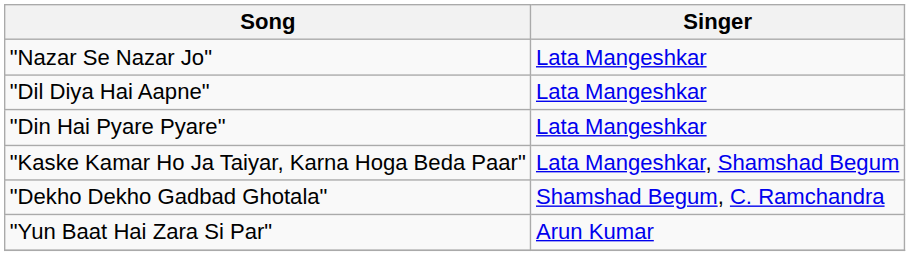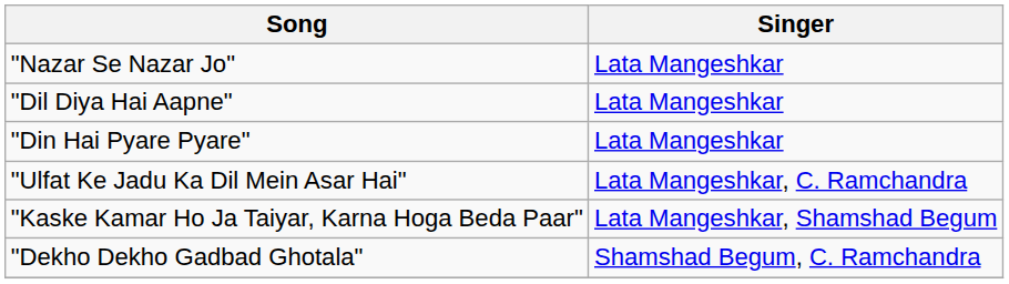 <table class="wikitable">
 <tr>
 <th>Song</th>
 <th>Singer</th>
 </tr>
 <tr>
 <td>"Nazar Se Nazar Jo"</td>
 <td><a href='#'>Lata Mangeshkar</a></td>
 </tr>
 <tr>
 <td>"Dil Diya Hai Aapne"</td>
 <td><a href='#'>Lata Mangeshkar</a></td>
 </tr>
 <tr>
 <td>"Din Hai Pyare Pyare"</td>
 <td><a href='#'>Lata Mangeshkar</a></td>
 </tr>
 <tr>
+<td>"Ulfat Ke Jadu Ka Dil Mein Asar Hai"</td>
+<td><a href='#'>Lata Mangeshkar</a>, <a href='#'>C. Ramchandra</a></td>
+</tr>
+<tr>
 <td>"Kaske Kamar Ho Ja Taiyar, Karna Hoga Beda Paar"</td>
 <td><a href='#'>Lata Mangeshkar</a>, <a href='#'>Shamshad Begum</a></td>
 </tr>
 <tr>
 <td>"Dekho Dekho Gadbad Ghotala"</td>
 <td><a href='#'>Shamshad Begum</a>, <a href='#'>C. Ramchandra</a></td>
 </tr>
 <tr>
-<td>"Yun Baat Hai Zara Si Par"</td>
-<td><a href='#'>Arun Kumar</a></td>
-</tr>
-<tr>
 </tr>
 </table>
